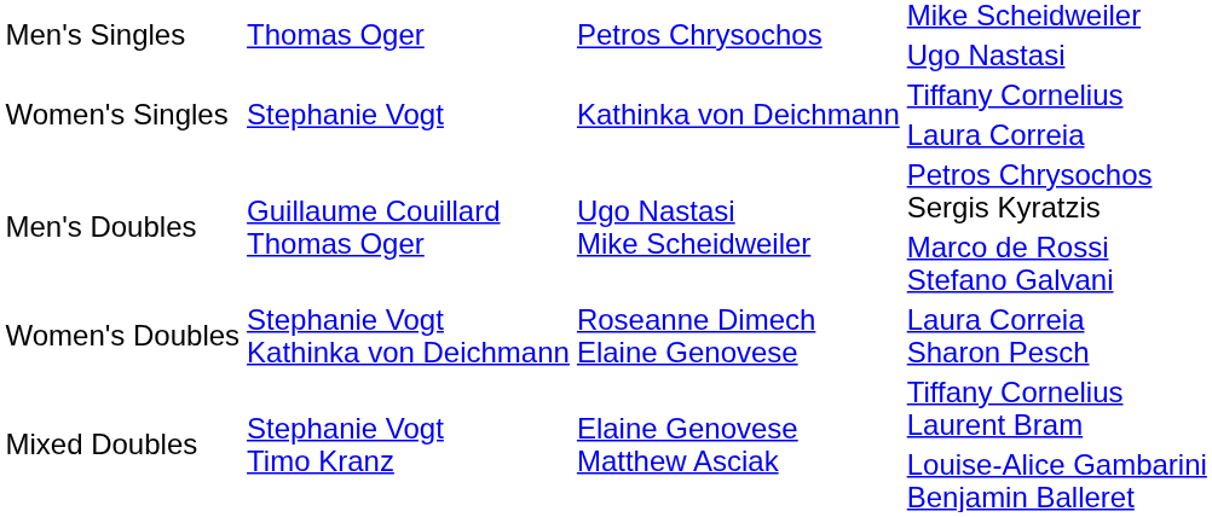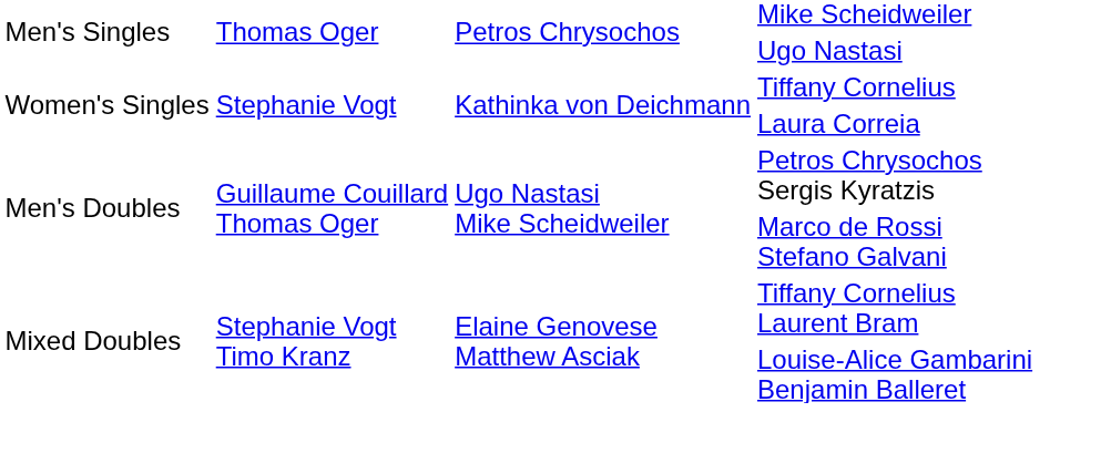 <table>
 <tr>
 <td rowspan=2>Men's Singles<br></td>
 <td rowspan=2> <a href='#'>Thomas Oger</a></td>
 <td rowspan=2> <a href='#'>Petros Chrysochos</a></td>
 <td> <a href='#'>Mike Scheidweiler</a></td>
 </tr>
 <tr>
 <td> <a href='#'>Ugo Nastasi</a></td>
 </tr>
 <tr>
 <td rowspan=2>Women's Singles<br></td>
 <td rowspan=2> <a href='#'>Stephanie Vogt</a></td>
 <td rowspan=2> <a href='#'>Kathinka von Deichmann</a></td>
 <td> <a href='#'>Tiffany Cornelius</a></td>
 </tr>
 <tr>
 <td> <a href='#'>Laura Correia</a></td>
 </tr>
 <tr>
 <td rowspan=2>Men's Doubles<br></td>
 <td rowspan=2> <a href='#'>Guillaume Couillard</a><br> <a href='#'>Thomas Oger</a></td>
 <td rowspan=2> <a href='#'>Ugo Nastasi</a><br> <a href='#'>Mike Scheidweiler</a></td>
 <td> <a href='#'>Petros Chrysochos</a><br> Sergis Kyratzis</td>
 </tr>
 <tr>
 <td> <a href='#'>Marco de Rossi</a><br> <a href='#'>Stefano Galvani</a></td>
 </tr>
 <tr>
-<td>Women's Doubles<br></td>
-<td> <a href='#'>Stephanie Vogt</a><br> <a href='#'>Kathinka von Deichmann</a></td>
-<td> <a href='#'>Roseanne Dimech</a><br> <a href='#'>Elaine Genovese</a></td>
-<td> <a href='#'>Laura Correia</a><br> <a href='#'>Sharon Pesch</a></td>
-</tr>
-<tr>
 <td rowspan=2>Mixed Doubles<br></td>
 <td rowspan=2> <a href='#'>Stephanie Vogt</a><br> <a href='#'>Timo Kranz</a></td>
 <td rowspan=2> <a href='#'>Elaine Genovese</a><br> <a href='#'>Matthew Asciak</a></td>
 <td> <a href='#'>Tiffany Cornelius</a><br> <a href='#'>Laurent Bram</a></td>
 </tr>
 <tr>
 <td> <a href='#'>Louise-Alice Gambarini</a><br> <a href='#'>Benjamin Balleret</a></td>
 </tr>
 </table>
